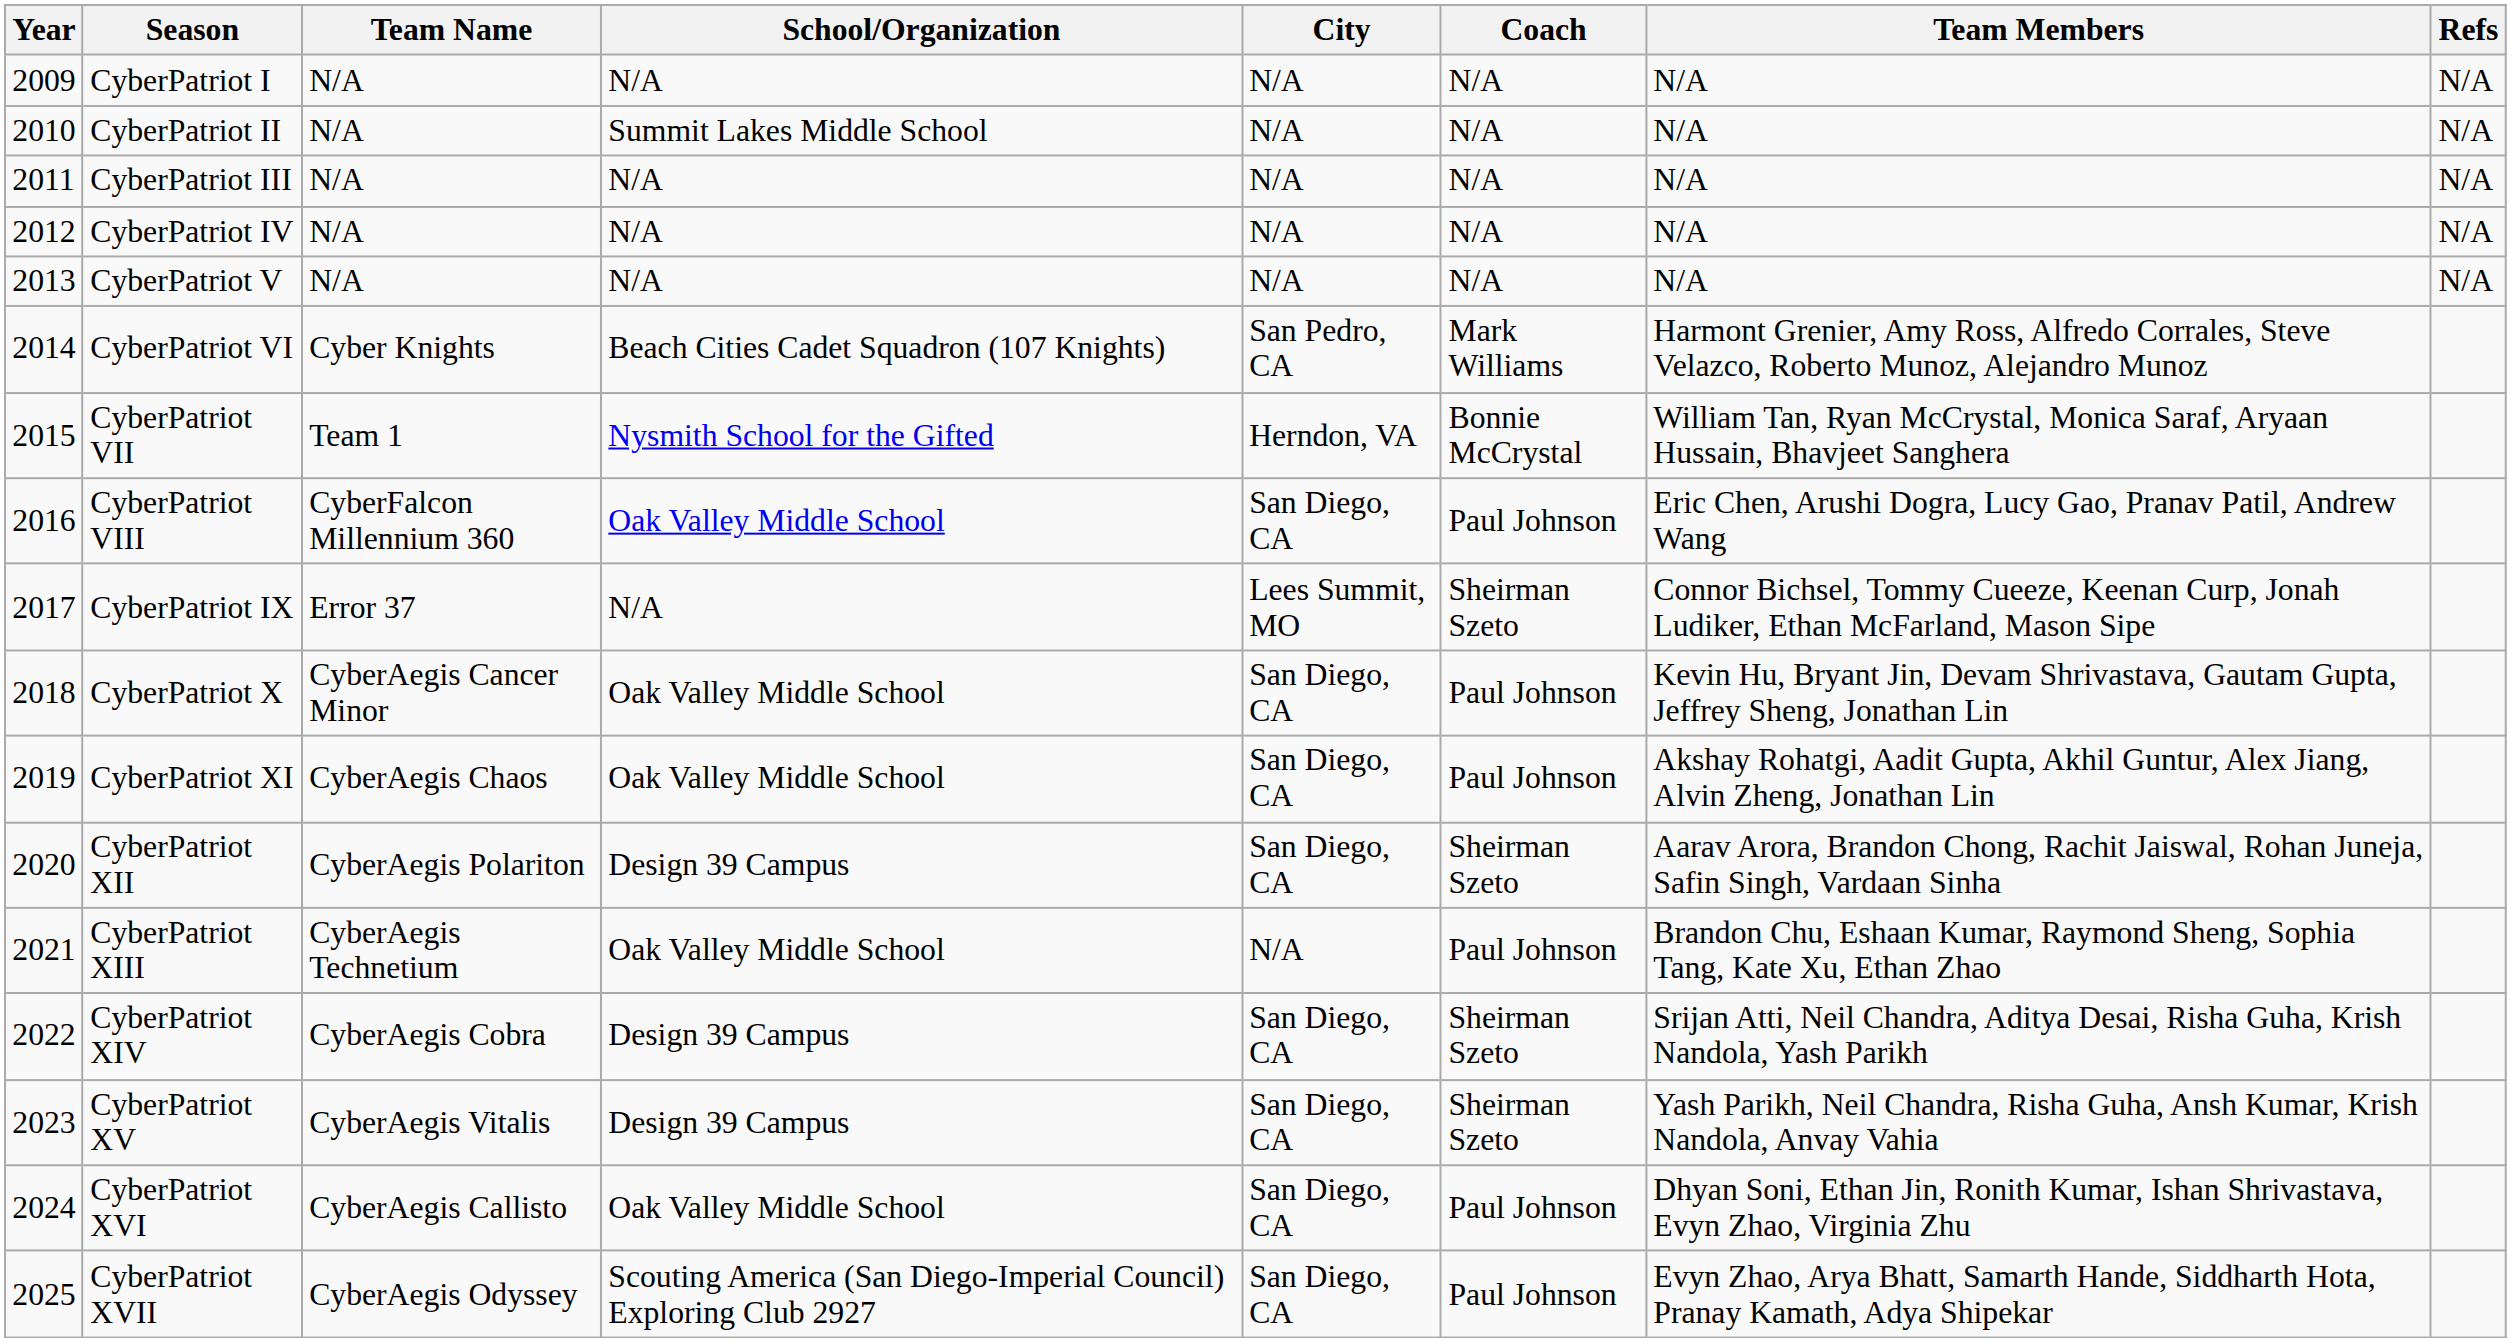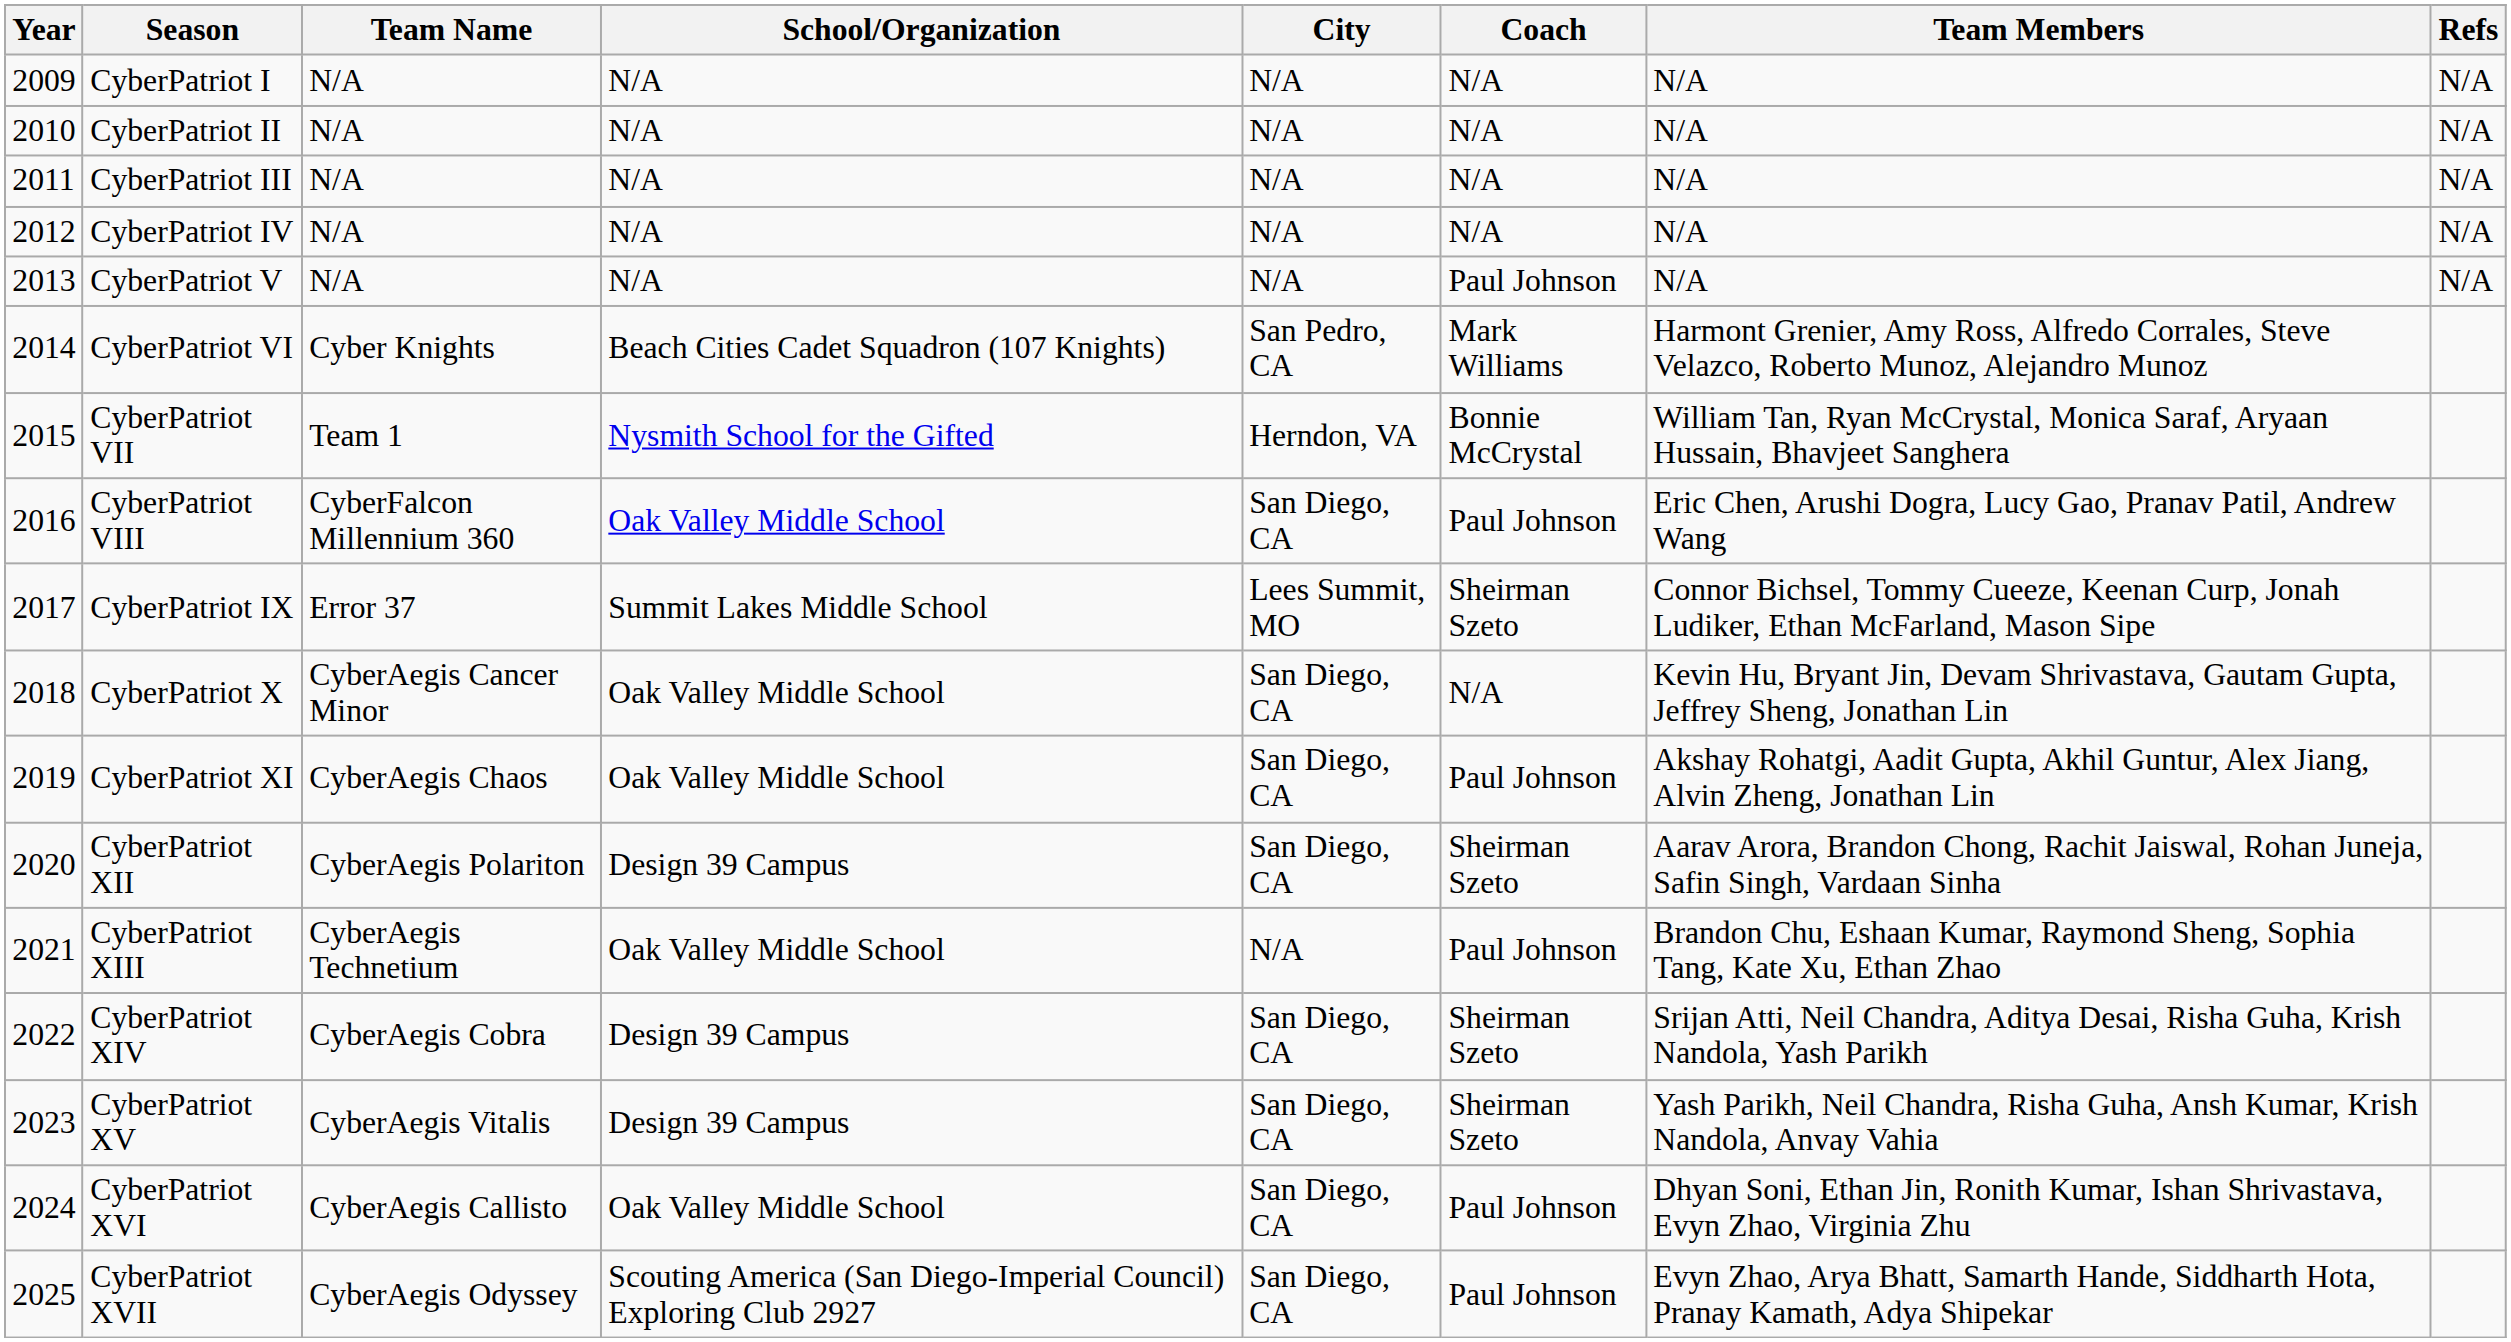 <table class="wikitable sortable" style="margin-left: auto; margin-right: auto; border: none; width: 100%;">
 <tr>
 <th>Year</th>
 <th>Season</th>
 <th>Team Name</th>
 <th>School/Organization</th>
 <th>City</th>
 <th>Coach</th>
 <th>Team Members</th>
 <th>Refs</th>
 </tr>
 <tr>
 <td>2009</td>
 <td>CyberPatriot I</td>
 <td>N/A</td>
 <td>N/A</td>
 <td>N/A</td>
 <td>N/A</td>
 <td>N/A</td>
 <td>N/A</td>
 </tr>
 <tr>
 <td>2010</td>
 <td>CyberPatriot II</td>
 <td>N/A</td>
-<td>Summit Lakes Middle School</td>
+<td>N/A</td>
 <td>N/A</td>
 <td>N/A</td>
 <td>N/A</td>
 <td>N/A</td>
 </tr>
 <tr>
 <td>2011</td>
 <td>CyberPatriot III</td>
 <td>N/A</td>
 <td>N/A</td>
 <td>N/A</td>
 <td>N/A</td>
 <td>N/A</td>
 <td>N/A</td>
 </tr>
 <tr>
 <td>2012</td>
 <td>CyberPatriot IV</td>
 <td>N/A</td>
 <td>N/A</td>
 <td>N/A</td>
 <td>N/A</td>
 <td>N/A</td>
 <td>N/A</td>
 </tr>
 <tr>
 <td>2013</td>
 <td>CyberPatriot V</td>
 <td>N/A</td>
 <td>N/A</td>
 <td>N/A</td>
-<td>N/A</td>
+<td>Paul Johnson</td>
 <td>N/A</td>
 <td>N/A</td>
 </tr>
 <tr>
 <td>2014</td>
 <td>CyberPatriot VI</td>
 <td>Cyber Knights</td>
 <td>Beach Cities Cadet Squadron (107 Knights)</td>
 <td>San Pedro, CA</td>
 <td>Mark Williams</td>
 <td>Harmont Grenier, Amy Ross, Alfredo Corrales, Steve Velazco, Roberto Munoz, Alejandro Munoz</td>
 <td></td>
 </tr>
 <tr>
 <td>2015</td>
 <td>CyberPatriot VII</td>
 <td>Team 1</td>
 <td><a href='#'>Nysmith School for the Gifted</a></td>
 <td>Herndon, VA</td>
 <td>Bonnie McCrystal</td>
 <td>William Tan, Ryan McCrystal, Monica Saraf, Aryaan Hussain, Bhavjeet Sanghera</td>
 <td></td>
 </tr>
 <tr>
 <td>2016</td>
 <td>CyberPatriot VIII</td>
 <td>CyberFalcon Millennium 360</td>
 <td><a href='#'>Oak Valley Middle School</a></td>
 <td>San Diego, CA</td>
 <td>Paul Johnson</td>
 <td>Eric Chen, Arushi Dogra, Lucy Gao, Pranav Patil, Andrew Wang</td>
 <td></td>
 </tr>
 <tr>
 <td>2017</td>
 <td>CyberPatriot IX</td>
 <td>Error 37</td>
-<td>N/A</td>
+<td>Summit Lakes Middle School</td>
 <td>Lees Summit, MO</td>
 <td>Sheirman Szeto</td>
 <td>Connor Bichsel, Tommy Cueeze, Keenan Curp, Jonah Ludiker, Ethan McFarland, Mason Sipe</td>
 <td></td>
 </tr>
 <tr>
 <td>2018</td>
 <td>CyberPatriot X</td>
 <td>CyberAegis Cancer Minor</td>
 <td>Oak Valley Middle School</td>
 <td>San Diego, CA</td>
-<td>Paul Johnson</td>
+<td>N/A</td>
 <td>Kevin Hu, Bryant Jin, Devam Shrivastava, Gautam Gupta, Jeffrey Sheng, Jonathan Lin</td>
 <td></td>
 </tr>
 <tr>
 <td>2019</td>
 <td>CyberPatriot XI</td>
 <td>CyberAegis Chaos</td>
 <td>Oak Valley Middle School</td>
 <td>San Diego, CA</td>
 <td>Paul Johnson</td>
 <td>Akshay Rohatgi, Aadit Gupta, Akhil Guntur, Alex Jiang, Alvin Zheng, Jonathan Lin</td>
 <td></td>
 </tr>
 <tr>
 <td>2020</td>
 <td>CyberPatriot XII</td>
 <td>CyberAegis Polariton</td>
 <td>Design 39 Campus</td>
 <td>San Diego, CA</td>
 <td>Sheirman Szeto</td>
 <td>Aarav Arora, Brandon Chong, Rachit Jaiswal, Rohan Juneja, Safin Singh, Vardaan Sinha</td>
 <td></td>
 </tr>
 <tr>
 <td>2021</td>
 <td>CyberPatriot XIII</td>
 <td>CyberAegis Technetium</td>
 <td>Oak Valley Middle School</td>
 <td>N/A</td>
 <td>Paul Johnson</td>
 <td>Brandon Chu, Eshaan Kumar, Raymond Sheng, Sophia Tang, Kate Xu, Ethan Zhao</td>
 <td></td>
 </tr>
 <tr>
 <td>2022</td>
 <td>CyberPatriot XIV</td>
 <td>CyberAegis Cobra</td>
 <td>Design 39 Campus</td>
 <td>San Diego, CA</td>
 <td>Sheirman Szeto</td>
 <td>Srijan Atti, Neil Chandra, Aditya Desai, Risha Guha, Krish Nandola, Yash Parikh</td>
 <td></td>
 </tr>
 <tr>
 <td>2023</td>
 <td>CyberPatriot XV</td>
 <td>CyberAegis Vitalis</td>
 <td>Design 39 Campus</td>
 <td>San Diego, CA</td>
 <td>Sheirman Szeto</td>
 <td>Yash Parikh, Neil Chandra, Risha Guha, Ansh Kumar, Krish Nandola, Anvay Vahia</td>
 <td></td>
 </tr>
 <tr>
 <td>2024</td>
 <td>CyberPatriot XVI</td>
 <td>CyberAegis Callisto</td>
 <td>Oak Valley Middle School</td>
 <td>San Diego, CA</td>
 <td>Paul Johnson</td>
 <td>Dhyan Soni, Ethan Jin, Ronith Kumar, Ishan Shrivastava, Evyn Zhao, Virginia Zhu</td>
 <td></td>
 </tr>
 <tr>
 <td>2025</td>
 <td>CyberPatriot XVII</td>
 <td>CyberAegis Odyssey</td>
 <td>Scouting America (San Diego-Imperial Council) Exploring Club 2927</td>
 <td>San Diego, CA</td>
 <td>Paul Johnson</td>
 <td>Evyn Zhao, Arya Bhatt, Samarth Hande, Siddharth Hota, Pranay Kamath, Adya Shipekar</td>
 <td></td>
 </tr>
 </table>
